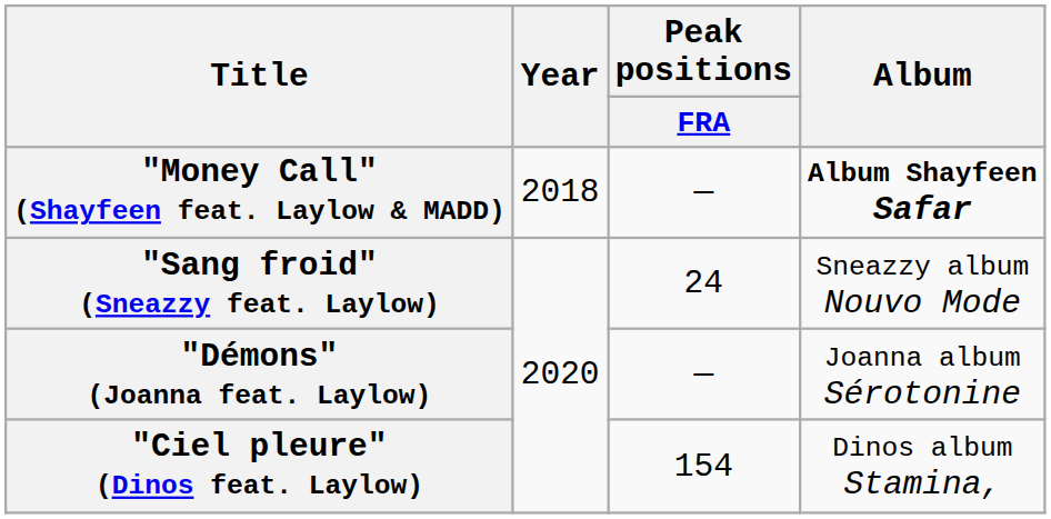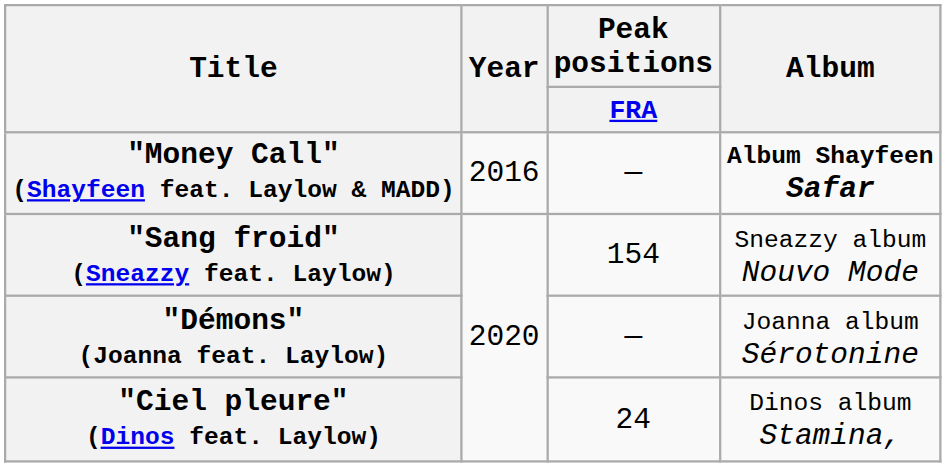 <table class="wikitable plainrowheaders" style="text-align:center">
 <tr>
 <th scope="col" rowspan="2">Title</th>
 <th scope="col" rowspan="2">Year</th>
 <th scope="col" colspan="1">Peak positions</th>
 <th scope="col" rowspan="2">Album</th>
 </tr>
 <tr>
 <th scope="col" style="width:3em;font-size:90%;"><a href='#'>FRA</a><br></th>
 </tr>
 <tr>
 <th scope="row">"Money Call"<br><small>(<a href='#'>Shayfeen</a> feat. Laylow & MADD)</small></th>
-<td>2018</td>
+<td>2016</td>
 <td>—</td>
 <td><strong><small>Album Shayfeen</small><br> <em>Safar</em></strong></td>
 </tr>
 <tr>
 <th scope="row">"Sang froid"<br><small>(<a href='#'>Sneazzy</a> feat. Laylow)</small></th>
 <td rowspan="3">2020</td>
-<td>24</td>
+<td>154</td>
 <td><small>Sneazzy album</small><br><em>Nouvo Mode</em></td>
 </tr>
 <tr>
 <th scope="row">"Démons"<br><small>(Joanna feat. Laylow)</small></th>
 <td>—</td>
 <td><small>Joanna album</small><br><em>Sérotonine</em></td>
 </tr>
 <tr>
 <th scope="row">"Ciel pleure"<br><small>(<a href='#'>Dinos</a> feat. Laylow)</small></th>
-<td>154</td>
+<td>24</td>
 <td><small>Dinos album</small><br><em>Stamina,</em></td>
 </tr>
 </table>
